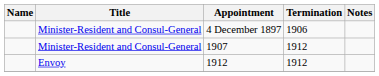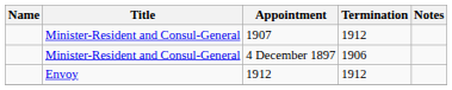 <table class="wikitable">
 <tr valign="middle">
 <th>Name</th>
 <th>Title</th>
 <th>Appointment</th>
 <th>Termination</th>
 <th>Notes</th>
 </tr>
 <tr>
 <td></td>
 <td><a href='#'>Minister-Resident and Consul-General</a></td>
-<td>4 December 1897</td>
-<td>1906</td>
+<td>1907</td>
+<td>1912</td>
 <td></td>
 </tr>
 <tr>
 <td></td>
 <td><a href='#'>Minister-Resident and Consul-General</a></td>
-<td>1907</td>
-<td>1912</td>
+<td>4 December 1897</td>
+<td>1906</td>
 <td></td>
 </tr>
 <tr>
 <td></td>
 <td><a href='#'>Envoy</a></td>
 <td>1912</td>
 <td>1912</td>
 <td></td>
 </tr>
 <tr>
 </tr>
 </table>
